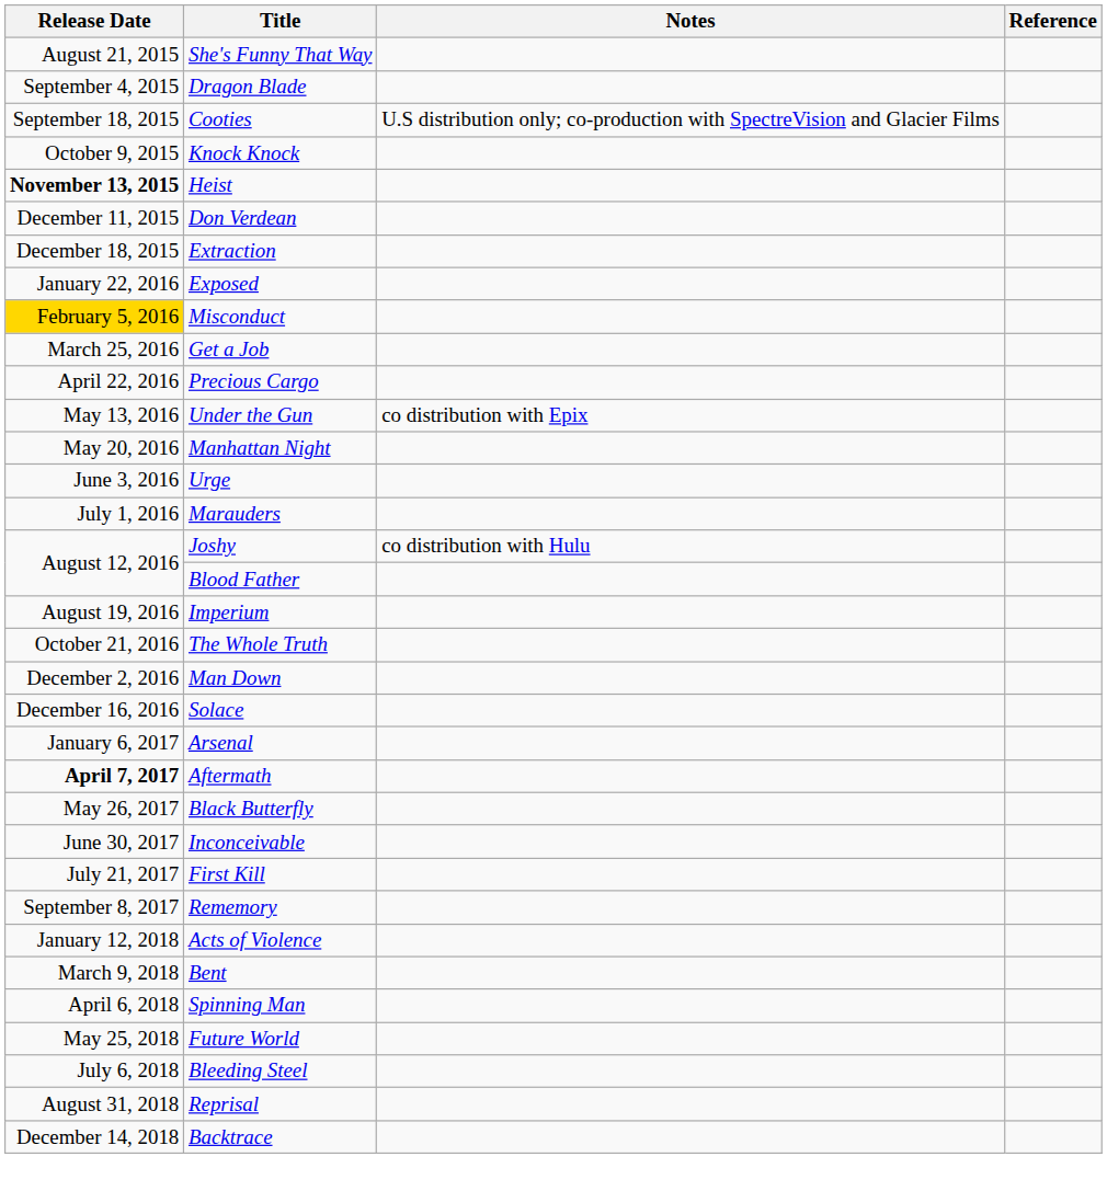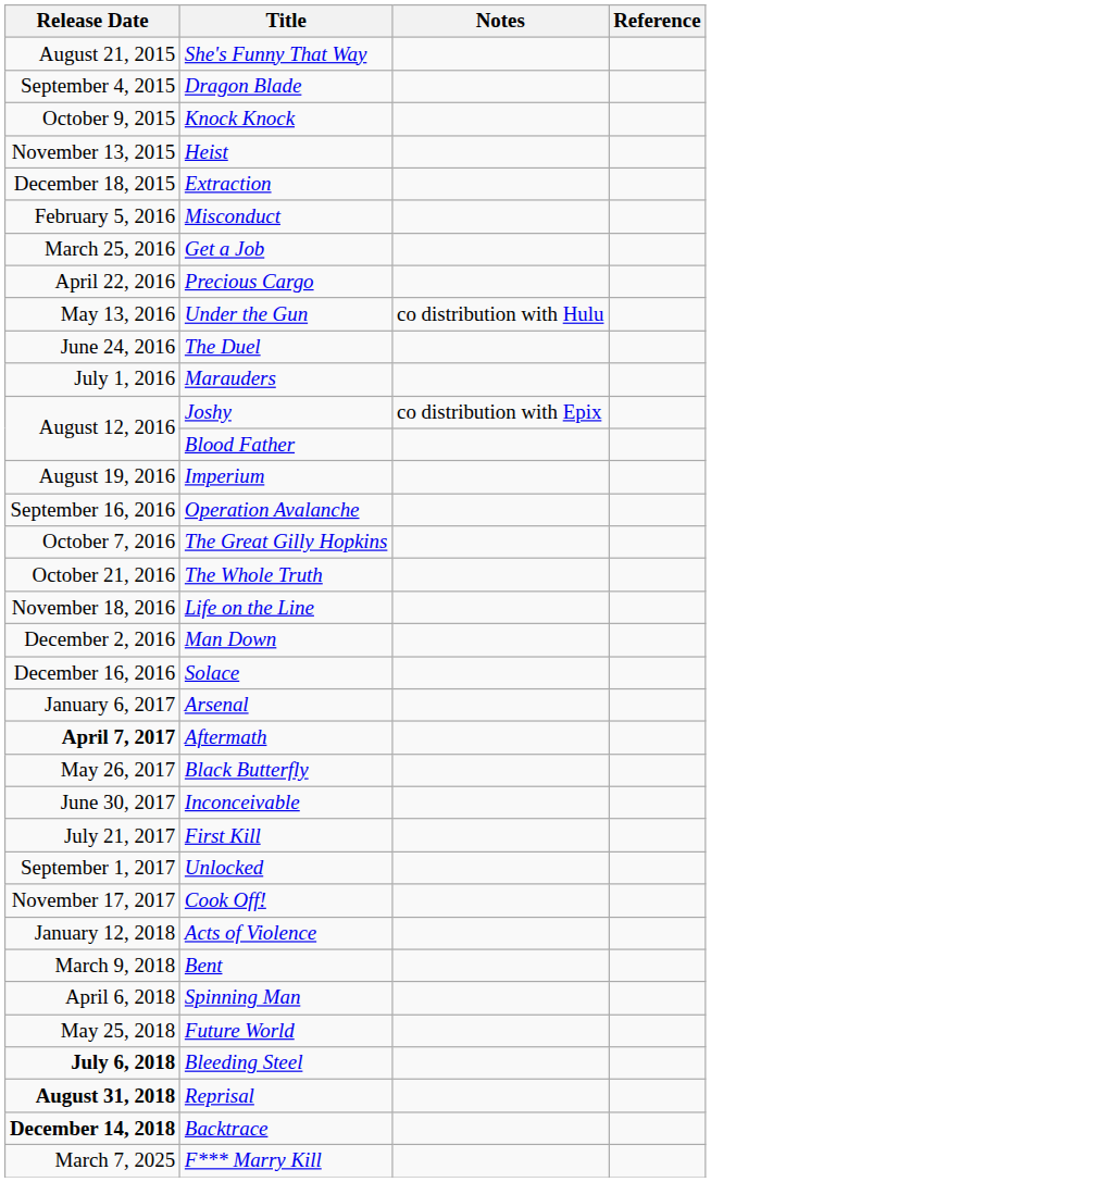 <table class="wikitable sortable">
 <tr>
 <th>Release Date</th>
 <th>Title</th>
 <th>Notes</th>
 <th>Reference</th>
 </tr>
 <tr>
 <td align="right">August 21, 2015</td>
 <td><em><a href='#'>She's Funny That Way</a></em></td>
 <td></td>
 <td></td>
 </tr>
 <tr>
 <td align="right">September 4, 2015</td>
 <td><em><a href='#'>Dragon Blade</a></em></td>
 <td></td>
 <td></td>
 </tr>
 <tr>
-<td align="right">September 18, 2015</td>
-<td><em><a href='#'>Cooties</a></em></td>
-<td>U.S distribution only; co-production with <a href='#'>SpectreVision</a> and Glacier Films</td>
-<td></td>
-</tr>
-<tr>
 <td align="right">October 9, 2015</td>
 <td><em><a href='#'>Knock Knock</a></em></td>
 <td></td>
 <td></td>
 </tr>
 <tr>
-<td align="right"><strong>November 13, 2015</strong></td>
+<td align="right">November 13, 2015</td>
 <td><em><a href='#'>Heist</a></em></td>
-<td></td>
-<td></td>
-</tr>
-<tr>
-<td align="right">December 11, 2015</td>
-<td><em><a href='#'>Don Verdean</a></em></td>
 <td></td>
 <td></td>
 </tr>
 <tr>
 <td align="right">December 18, 2015</td>
 <td><em><a href='#'>Extraction</a></em></td>
 <td></td>
 <td></td>
 </tr>
 <tr>
-<td align="right">January 22, 2016</td>
-<td><em><a href='#'>Exposed</a></em></td>
-<td></td>
-<td></td>
-</tr>
-<tr>
-<td align="right" style="background: gold;">February 5, 2016</td>
+<td align="right">February 5, 2016</td>
 <td><em><a href='#'>Misconduct</a></em></td>
 <td></td>
 <td></td>
 </tr>
 <tr>
 <td align="right">March 25, 2016</td>
 <td><em><a href='#'>Get a Job</a></em></td>
 <td></td>
 <td></td>
 </tr>
 <tr>
 <td align="right">April 22, 2016</td>
 <td><em><a href='#'>Precious Cargo</a></em></td>
 <td></td>
 <td></td>
 </tr>
 <tr>
 <td align="right">May 13, 2016</td>
 <td><em><a href='#'>Under the Gun</a></em></td>
-<td>co distribution with <a href='#'>Epix</a></td>
+<td>co distribution with <a href='#'>Hulu</a></td>
 <td></td>
 </tr>
 <tr>
-<td align="right">May 20, 2016</td>
-<td><em><a href='#'>Manhattan Night</a></em></td>
-<td></td>
-<td></td>
-</tr>
-<tr>
-<td align="right">June 3, 2016</td>
-<td><em><a href='#'>Urge</a></em></td>
+<td align="right">June 24, 2016</td>
+<td><em><a href='#'>The Duel</a></em></td>
 <td></td>
 <td></td>
 </tr>
 <tr>
 <td align="right">July 1, 2016</td>
 <td><em><a href='#'>Marauders</a></em></td>
 <td></td>
 <td></td>
 </tr>
 <tr>
 <td rowspan="2" align="right">August 12, 2016</td>
 <td><em><a href='#'>Joshy</a></em></td>
-<td>co distribution with <a href='#'>Hulu</a></td>
+<td>co distribution with <a href='#'>Epix</a></td>
 <td></td>
 </tr>
 <tr>
 <td><em><a href='#'>Blood Father</a></em></td>
 <td></td>
 <td></td>
 </tr>
 <tr>
 <td align="right">August 19, 2016</td>
 <td><em><a href='#'>Imperium</a></em></td>
 <td></td>
 <td></td>
 </tr>
 <tr>
+<td align="right">September 16, 2016</td>
+<td><em><a href='#'>Operation Avalanche</a></em></td>
+<td></td>
+<td></td>
+</tr>
+<tr>
+<td align="right">October 7, 2016</td>
+<td><em><a href='#'>The Great Gilly Hopkins</a></em></td>
+<td></td>
+<td></td>
+</tr>
+<tr>
 <td align="right">October 21, 2016</td>
 <td><em><a href='#'>The Whole Truth</a></em></td>
+<td></td>
+<td></td>
+</tr>
+<tr>
+<td align="right">November 18, 2016</td>
+<td><em><a href='#'>Life on the Line</a></em></td>
 <td></td>
 <td></td>
 </tr>
 <tr>
 <td align="right">December 2, 2016</td>
 <td><em><a href='#'>Man Down</a></em></td>
 <td></td>
 <td></td>
 </tr>
 <tr>
 <td align="right">December 16, 2016</td>
 <td><em><a href='#'>Solace</a></em></td>
 <td></td>
 <td></td>
 </tr>
 <tr>
 <td align="right">January 6, 2017</td>
 <td><em><a href='#'>Arsenal</a></em></td>
 <td></td>
 <td></td>
 </tr>
 <tr>
 <td align="right"><strong>April 7, 2017</strong></td>
 <td><em><a href='#'>Aftermath</a></em></td>
 <td></td>
 <td></td>
 </tr>
 <tr>
 <td align="right">May 26, 2017</td>
 <td><em><a href='#'>Black Butterfly</a></em></td>
 <td></td>
 <td></td>
 </tr>
 <tr>
 <td align="right">June 30, 2017</td>
 <td><em><a href='#'>Inconceivable</a></em></td>
 <td></td>
 <td></td>
 </tr>
 <tr>
 <td align="right">July 21, 2017</td>
 <td><em><a href='#'>First Kill</a></em></td>
 <td></td>
 <td></td>
 </tr>
 <tr>
-<td align="right">September 8, 2017</td>
-<td><em><a href='#'>Rememory</a></em></td>
+<td align="right">September 1, 2017</td>
+<td><em><a href='#'>Unlocked</a></em></td>
+<td></td>
+<td></td>
+</tr>
+<tr>
+<td align="right">November 17, 2017</td>
+<td><em><a href='#'>Cook Off!</a></em></td>
 <td></td>
 <td></td>
 </tr>
 <tr>
 <td align="right">January 12, 2018</td>
 <td><em><a href='#'>Acts of Violence</a></em></td>
 <td></td>
 <td></td>
 </tr>
 <tr>
 <td align="right">March 9, 2018</td>
 <td><em><a href='#'>Bent</a></em></td>
 <td></td>
 <td></td>
 </tr>
 <tr>
 <td align="right">April 6, 2018</td>
 <td><em><a href='#'>Spinning Man</a></em></td>
 <td></td>
 <td></td>
 </tr>
 <tr>
 <td align="right">May 25, 2018</td>
 <td><em><a href='#'>Future World</a></em></td>
 <td></td>
 <td></td>
 </tr>
 <tr>
-<td align="right">July 6, 2018</td>
+<td align="right"><strong>July 6, 2018</strong></td>
 <td><em><a href='#'>Bleeding Steel</a></em></td>
 <td></td>
 <td></td>
 </tr>
 <tr>
-<td align="right">August 31, 2018</td>
+<td align="right"><strong>August 31, 2018</strong></td>
 <td><em><a href='#'>Reprisal</a></em></td>
 <td></td>
 <td></td>
 </tr>
 <tr>
-<td align="right">December 14, 2018</td>
+<td align="right"><strong>December 14, 2018</strong></td>
 <td><em><a href='#'>Backtrace</a></em></td>
 <td></td>
 <td></td>
 </tr>
+<tr>
+<td align="right">March 7, 2025</td>
+<td><em><a href='#'>F*** Marry Kill</a></em></td>
+<td></td>
+<td></td>
+</tr>
 </table>
